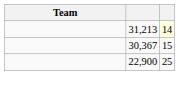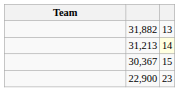 <table class="wikitable">
 <tr>
 <th width=180>Team</th>
 <th></th>
 <th></th>
+</tr>
+<tr>
+<td></td>
+<td align=right>31,882</td>
+<td align=center>13</td>
 </tr>
 <tr>
 <td></td>
 <td align=right>31,213</td>
 <td align=center style="background: lightyellow;">14</td>
 </tr>
 <tr>
 <td></td>
 <td align=right>30,367</td>
 <td align=center>15</td>
 </tr>
 <tr>
 <td></td>
 <td align=right>22,900</td>
-<td align=center>25</td>
+<td align=center>23</td>
 </tr>
 </table>
